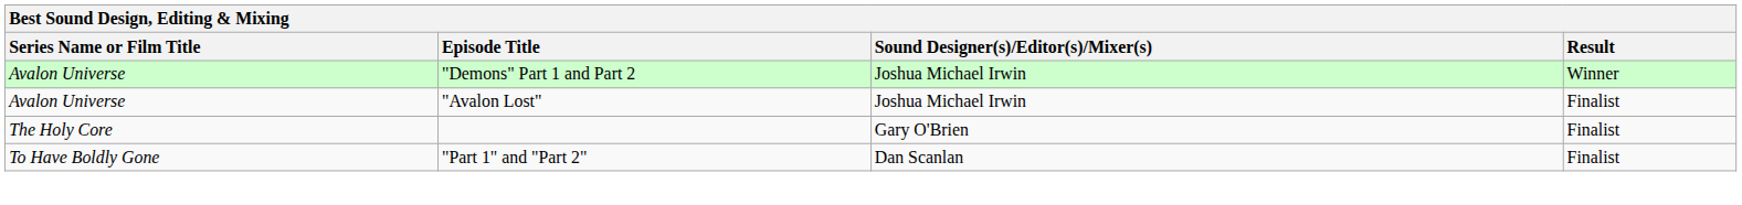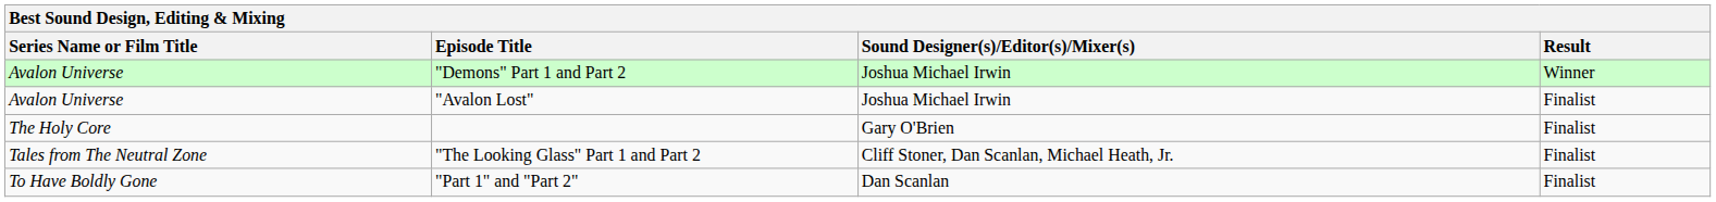 <table class="wikitable" width=100%>
 <tr>
 <th colspan="4" ! style="text-align:left;">Best Sound Design, Editing & Mixing</th>
 </tr>
 <tr>
 <th style="text-align:left; width: 25%;"><strong>Series Name or Film Title</strong></th>
 <th style="text-align:left; width: 25%;"><strong>Episode Title</strong></th>
 <th style="text-align:left; width: 40%;"><strong>Sound Designer(s)/Editor(s)/Mixer(s)</strong></th>
 <th style="text-align:left; width: 10%;"><strong>Result</strong></th>
 </tr>
 <tr style="background-color:#ccffcc;">
 <td><em>Avalon Universe</em></td>
 <td>"Demons" Part 1 and Part 2</td>
 <td>Joshua Michael Irwin</td>
 <td>Winner</td>
 </tr>
 <tr>
 <td><em>Avalon Universe</em></td>
 <td>"Avalon Lost"</td>
 <td>Joshua Michael Irwin</td>
 <td>Finalist</td>
 </tr>
 <tr>
 <td><em>The Holy Core</em></td>
 <td></td>
 <td>Gary O'Brien</td>
 <td>Finalist</td>
 </tr>
 <tr>
+<td><em>Tales from The Neutral Zone</em></td>
+<td>"The Looking Glass" Part 1 and Part 2</td>
+<td>Cliff Stoner, Dan Scanlan, Michael Heath, Jr.</td>
+<td>Finalist</td>
+</tr>
+<tr>
 <td><em>To Have Boldly Gone</em></td>
 <td>"Part 1" and "Part 2"</td>
 <td>Dan Scanlan</td>
 <td>Finalist</td>
 </tr>
 </table>
